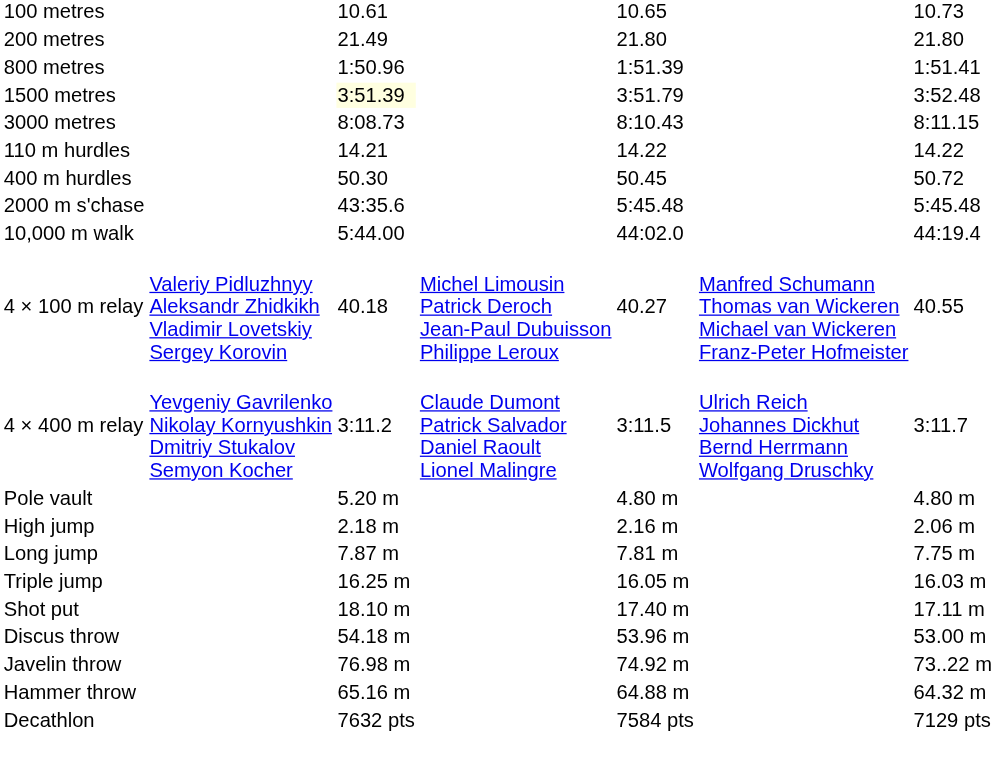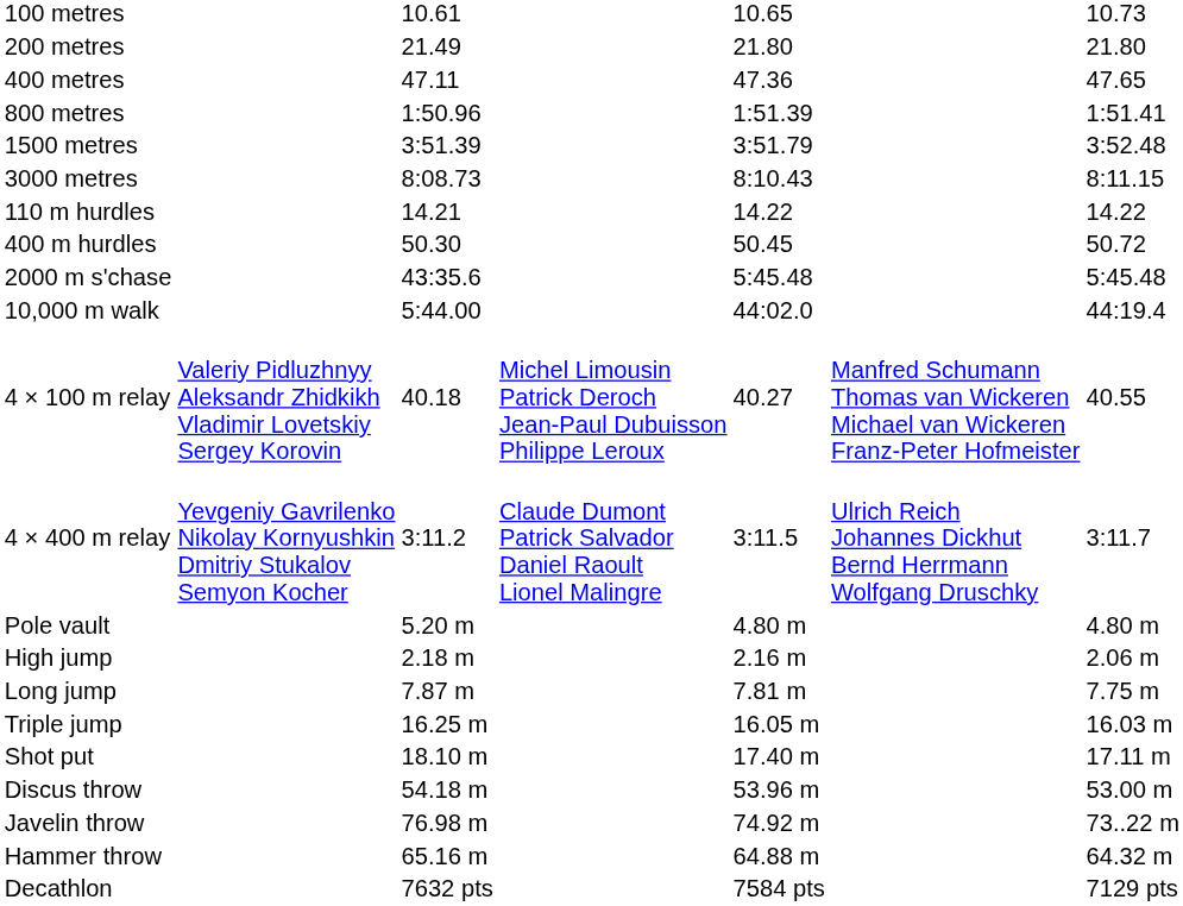 <table>
 <tr>
 <td>100 metres</td>
 <td></td>
 <td>10.61</td>
 <td></td>
 <td>10.65</td>
 <td></td>
 <td>10.73</td>
 </tr>
 <tr>
 <td>200 metres</td>
 <td></td>
 <td>21.49</td>
 <td></td>
 <td>21.80</td>
 <td></td>
 <td>21.80</td>
 </tr>
 <tr>
+<td>400 metres</td>
+<td></td>
+<td>47.11</td>
+<td></td>
+<td>47.36</td>
+<td></td>
+<td>47.65</td>
+</tr>
+<tr>
 <td>800 metres</td>
 <td></td>
 <td>1:50.96</td>
 <td></td>
 <td>1:51.39</td>
 <td></td>
 <td>1:51.41</td>
 </tr>
 <tr>
 <td>1500 metres</td>
 <td></td>
-<td style="background: lightyellow;">3:51.39</td>
+<td>3:51.39</td>
 <td></td>
 <td>3:51.79</td>
 <td></td>
 <td>3:52.48</td>
 </tr>
 <tr>
 <td>3000 metres</td>
 <td></td>
 <td>8:08.73</td>
 <td></td>
 <td>8:10.43</td>
 <td></td>
 <td>8:11.15</td>
 </tr>
 <tr>
 <td>110 m hurdles</td>
 <td></td>
 <td>14.21</td>
 <td></td>
 <td>14.22</td>
 <td></td>
 <td>14.22</td>
 </tr>
 <tr>
 <td>400 m hurdles</td>
 <td></td>
 <td>50.30</td>
 <td></td>
 <td>50.45</td>
 <td></td>
 <td>50.72</td>
 </tr>
 <tr>
 <td>2000 m s'chase</td>
 <td></td>
 <td>43:35.6</td>
 <td></td>
 <td>5:45.48</td>
 <td></td>
 <td>5:45.48</td>
 </tr>
 <tr>
 <td>10,000 m walk</td>
 <td></td>
 <td>5:44.00</td>
 <td></td>
 <td>44:02.0</td>
 <td></td>
 <td>44:19.4</td>
 </tr>
 <tr>
 <td>4 × 100 m relay</td>
 <td><br><a href='#'>Valeriy Pidluzhnyy</a><br><a href='#'>Aleksandr Zhidkikh</a><br><a href='#'>Vladimir Lovetskiy</a><br><a href='#'>Sergey Korovin</a></td>
 <td>40.18</td>
 <td><br><a href='#'>Michel Limousin</a><br><a href='#'>Patrick Deroch</a><br><a href='#'>Jean-Paul Dubuisson</a><br><a href='#'>Philippe Leroux</a></td>
 <td>40.27</td>
 <td><br><a href='#'>Manfred Schumann</a><br><a href='#'>Thomas van Wickeren</a><br><a href='#'>Michael van Wickeren</a><br><a href='#'>Franz-Peter Hofmeister</a></td>
 <td>40.55</td>
 </tr>
 <tr>
 <td>4 × 400 m relay</td>
 <td><br><a href='#'>Yevgeniy Gavrilenko</a><br><a href='#'>Nikolay Kornyushkin</a><br><a href='#'>Dmitriy Stukalov</a><br><a href='#'>Semyon Kocher</a></td>
 <td>3:11.2</td>
 <td><br><a href='#'>Claude Dumont</a><br><a href='#'>Patrick Salvador</a><br><a href='#'>Daniel Raoult</a><br><a href='#'>Lionel Malingre</a></td>
 <td>3:11.5</td>
 <td><br><a href='#'>Ulrich Reich</a><br><a href='#'>Johannes Dickhut</a><br><a href='#'>Bernd Herrmann</a><br><a href='#'>Wolfgang Druschky</a></td>
 <td>3:11.7</td>
 </tr>
 <tr>
 <td>Pole vault</td>
 <td></td>
 <td>5.20 m</td>
 <td></td>
 <td>4.80 m</td>
 <td></td>
 <td>4.80 m</td>
 </tr>
 <tr>
 <td>High jump</td>
 <td></td>
 <td>2.18 m</td>
 <td></td>
 <td>2.16 m</td>
 <td></td>
 <td>2.06 m</td>
 </tr>
 <tr>
 <td>Long jump</td>
 <td></td>
 <td>7.87 m</td>
 <td></td>
 <td>7.81 m</td>
 <td></td>
 <td>7.75 m</td>
 </tr>
 <tr>
 <td>Triple jump</td>
 <td></td>
 <td>16.25 m</td>
 <td></td>
 <td>16.05 m</td>
 <td></td>
 <td>16.03 m</td>
 </tr>
 <tr>
 <td>Shot put</td>
 <td></td>
 <td>18.10 m</td>
 <td></td>
 <td>17.40 m</td>
 <td></td>
 <td>17.11 m</td>
 </tr>
 <tr>
 <td>Discus throw</td>
 <td></td>
 <td>54.18 m</td>
 <td></td>
 <td>53.96 m</td>
 <td></td>
 <td>53.00 m</td>
 </tr>
 <tr>
 <td>Javelin throw</td>
 <td></td>
 <td>76.98 m</td>
 <td></td>
 <td>74.92 m</td>
 <td></td>
 <td>73..22 m</td>
 </tr>
 <tr>
 <td>Hammer throw</td>
 <td></td>
 <td>65.16 m</td>
 <td></td>
 <td>64.88 m</td>
 <td></td>
 <td>64.32 m</td>
 </tr>
 <tr>
 <td>Decathlon</td>
 <td></td>
 <td>7632 pts</td>
 <td></td>
 <td>7584 pts</td>
 <td></td>
 <td>7129 pts</td>
 </tr>
 </table>
